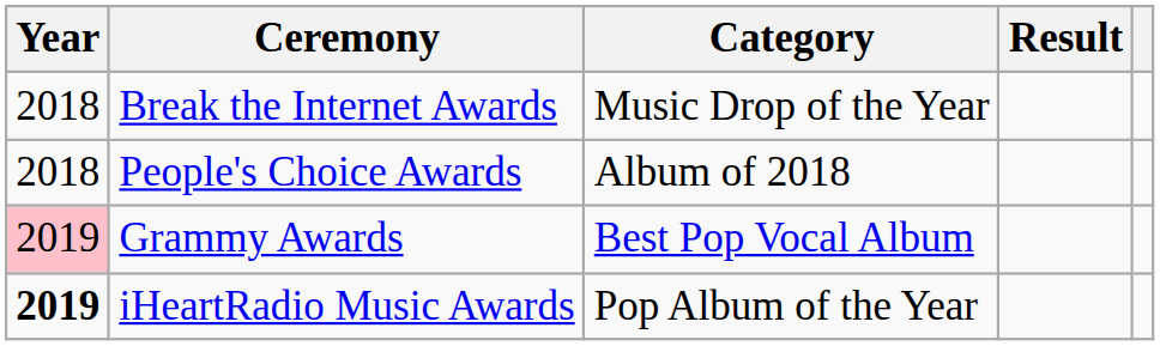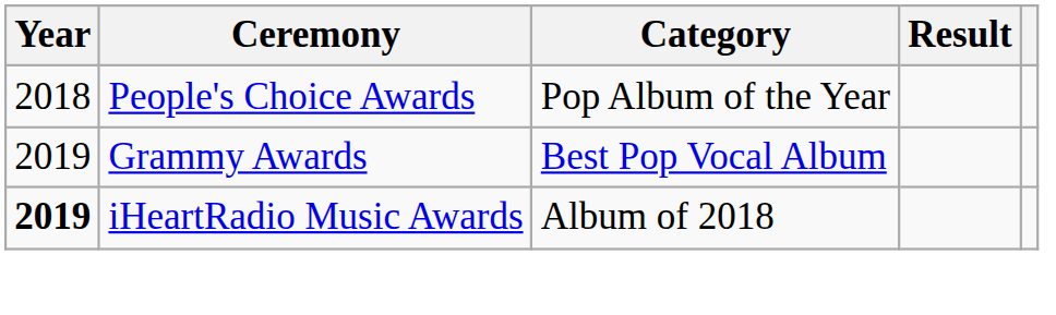 <table class="wikitable sortable plainrowheaders">
 <tr>
 <th scope="col">Year</th>
 <th scope="col">Ceremony</th>
 <th scope="col">Category</th>
 <th scope="col">Result</th>
 <th scope="col" class="unsortable"></th>
 </tr>
 <tr>
 <td>2018</td>
-<td><a href='#'>Break the Internet Awards</a></td>
-<td>Music Drop of the Year</td>
-<td></td>
-<td></td>
-</tr>
-<tr>
-<td>2018</td>
 <td><a href='#'>People's Choice Awards</a></td>
-<td>Album of 2018</td>
+<td>Pop Album of the Year</td>
 <td></td>
 <td style="text-align:center;"></td>
 </tr>
 <tr>
-<td style="background: pink;">2019</td>
+<td>2019</td>
 <td><a href='#'>Grammy Awards</a></td>
 <td><a href='#'>Best Pop Vocal Album</a></td>
 <td></td>
 <td style="text-align:center;"></td>
 </tr>
 <tr>
 <td><strong>2019</strong></td>
 <td><a href='#'>iHeartRadio Music Awards</a></td>
-<td>Pop Album of the Year</td>
+<td>Album of 2018</td>
 <td></td>
 <td style="text-align:center;"></td>
 </tr>
 </table>
